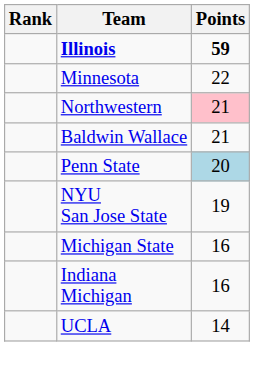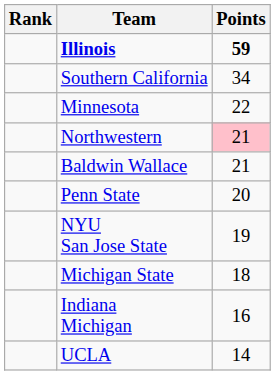 <table class="wikitable sortable" style="text-align:center">
 <tr>
 <th>Rank</th>
 <th>Team</th>
 <th>Points</th>
 </tr>
 <tr>
 <td></td>
 <td align=left><strong><a href='#'>Illinois</a></strong></td>
 <td><strong>59</strong></td>
+</tr>
+<tr>
+<td></td>
+<td align=left><a href='#'>Southern California</a></td>
+<td>34</td>
 </tr>
 <tr>
 <td></td>
 <td align=left><a href='#'>Minnesota</a></td>
 <td>22</td>
 </tr>
 <tr>
 <td></td>
 <td align=left><a href='#'>Northwestern</a></td>
 <td style="background: pink;">21</td>
 </tr>
 <tr>
 <td></td>
 <td align=left><a href='#'>Baldwin Wallace</a></td>
 <td>21</td>
 </tr>
 <tr>
 <td></td>
 <td align=left><a href='#'>Penn State</a></td>
-<td style="background: lightblue;">20</td>
+<td>20</td>
 </tr>
 <tr>
 <td></td>
 <td align=left><a href='#'>NYU</a><br><a href='#'>San Jose State</a></td>
 <td>19</td>
 </tr>
 <tr>
 <td></td>
 <td align=left><a href='#'>Michigan State</a></td>
-<td>16</td>
+<td>18</td>
 </tr>
 <tr>
 <td></td>
 <td align=left><a href='#'>Indiana</a><br><a href='#'>Michigan</a></td>
 <td>16</td>
 </tr>
 <tr>
 <td></td>
 <td align=left><a href='#'>UCLA</a></td>
 <td>14</td>
 </tr>
 </table>
